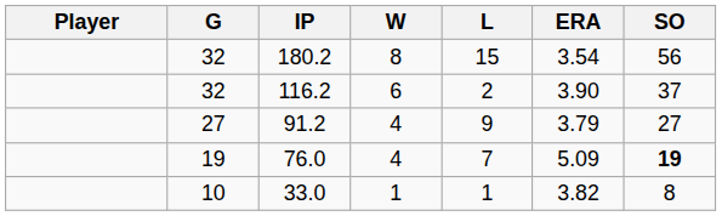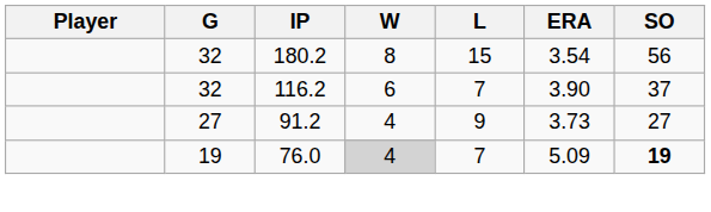 <table class="wikitable sortable">
 <tr>
 <th bgcolor="#DDDDFF" width="16%">Player</th>
 <th bgcolor="#DDDDFF" width="9%">G</th>
 <th bgcolor="#DDDDFF" width="9%">IP</th>
 <th bgcolor="#DDDDFF" width="9%">W</th>
 <th bgcolor="#DDDDFF" width="9%">L</th>
 <th bgcolor="#DDDDFF" width="9%">ERA</th>
 <th bgcolor="#DDDDFF" width="9%">SO</th>
 </tr>
 <tr align="center">
 <td></td>
 <td>32</td>
 <td>180.2</td>
 <td>8</td>
 <td>15</td>
 <td>3.54</td>
 <td>56</td>
 </tr>
 <tr align="center">
 <td></td>
 <td>32</td>
 <td>116.2</td>
 <td>6</td>
-<td>2</td>
+<td>7</td>
 <td>3.90</td>
 <td>37</td>
 </tr>
 <tr align="center">
 <td></td>
 <td>27</td>
 <td>91.2</td>
 <td>4</td>
 <td>9</td>
-<td>3.79</td>
+<td>3.73</td>
 <td>27</td>
 </tr>
 <tr align="center">
 <td></td>
 <td>19</td>
 <td>76.0</td>
-<td>4</td>
+<td style="background: lightgrey;">4</td>
 <td>7</td>
 <td>5.09</td>
 <td><strong>19</strong></td>
 </tr>
-<tr align="center">
-<td></td>
-<td>10</td>
-<td>33.0</td>
-<td>1</td>
-<td>1</td>
-<td>3.82</td>
-<td>8</td>
-</tr>
 </table>
